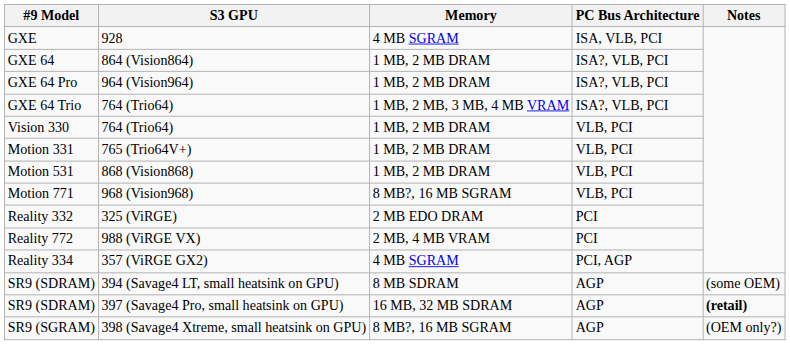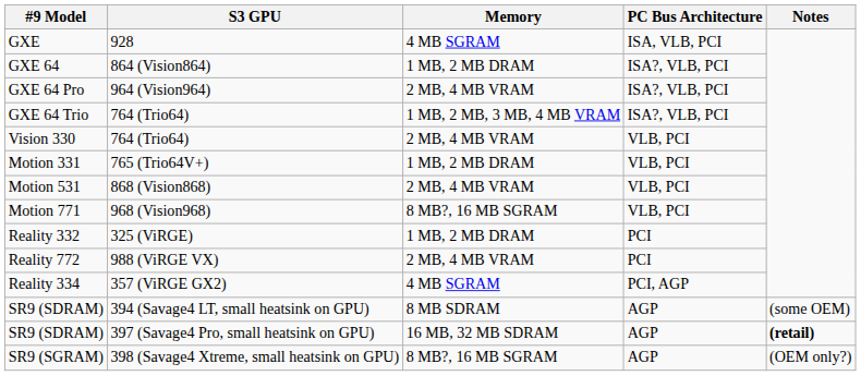 <table class="wikitable">
 <tr>
 <th>#9 Model</th>
 <th>S3 GPU</th>
 <th>Memory</th>
 <th>PC Bus Architecture</th>
 <th>Notes</th>
 </tr>
 <tr>
 <td>GXE</td>
 <td>928</td>
 <td>4 MB <a href='#'>SGRAM</a></td>
 <td>ISA, VLB, PCI</td>
 </tr>
 <tr>
 <td>GXE 64</td>
 <td>864 (Vision864)</td>
 <td>1 MB, 2 MB DRAM</td>
 <td>ISA?, VLB, PCI</td>
 </tr>
 <tr>
 <td>GXE 64 Pro</td>
 <td>964 (Vision964)</td>
-<td>1 MB, 2 MB DRAM</td>
+<td>2 MB, 4 MB VRAM</td>
 <td>ISA?, VLB, PCI</td>
 </tr>
 <tr>
 <td>GXE 64 Trio</td>
 <td>764 (Trio64)</td>
 <td>1 MB, 2 MB, 3 MB, 4 MB <a href='#'>VRAM</a></td>
 <td>ISA?, VLB, PCI</td>
 </tr>
 <tr>
 <td>Vision 330</td>
 <td>764 (Trio64)</td>
-<td>1 MB, 2 MB DRAM</td>
+<td>2 MB, 4 MB VRAM</td>
 <td>VLB, PCI</td>
 </tr>
 <tr>
 <td>Motion 331</td>
 <td>765 (Trio64V+)</td>
 <td>1 MB, 2 MB DRAM</td>
 <td>VLB, PCI</td>
 </tr>
 <tr>
 <td>Motion 531</td>
 <td>868 (Vision868)</td>
-<td>1 MB, 2 MB DRAM</td>
+<td>2 MB, 4 MB VRAM</td>
 <td>VLB, PCI</td>
 </tr>
 <tr>
 <td>Motion 771</td>
 <td>968 (Vision968)</td>
 <td>8 MB?, 16 MB SGRAM</td>
 <td>VLB, PCI</td>
 </tr>
 <tr>
 <td>Reality 332</td>
 <td>325 (ViRGE)</td>
-<td>2 MB EDO DRAM</td>
+<td>1 MB, 2 MB DRAM</td>
 <td>PCI</td>
 </tr>
 <tr>
 <td>Reality 772</td>
 <td>988 (ViRGE VX)</td>
 <td>2 MB, 4 MB VRAM</td>
 <td>PCI</td>
 </tr>
 <tr>
 <td>Reality 334</td>
 <td>357 (ViRGE GX2)</td>
 <td>4 MB <a href='#'>SGRAM</a></td>
 <td>PCI, AGP</td>
 </tr>
 <tr>
 <td>SR9 (SDRAM)</td>
 <td>394 (Savage4 LT, small heatsink on GPU)</td>
 <td>8 MB SDRAM</td>
 <td>AGP</td>
 <td>(some OEM)</td>
 </tr>
 <tr>
 <td>SR9 (SDRAM)</td>
 <td>397 (Savage4 Pro, small heatsink on GPU)</td>
 <td>16 MB, 32 MB SDRAM</td>
 <td>AGP</td>
 <td><strong>(retail)</strong></td>
 </tr>
 <tr>
 <td>SR9 (SGRAM)</td>
 <td>398 (Savage4 Xtreme, small heatsink on GPU)</td>
 <td>8 MB?, 16 MB SGRAM</td>
 <td>AGP</td>
 <td>(OEM only?)</td>
 </tr>
 </table>
